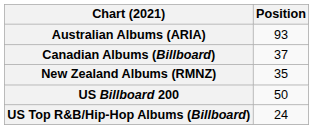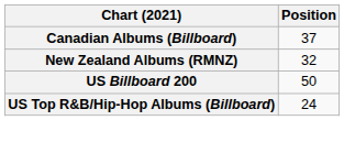 <table class="wikitable sortable plainrowheaders" style="text-align:center">
 <tr>
 <th scope="col">Chart (2021)</th>
 <th scope="col">Position</th>
-</tr>
-<tr>
-<th scope="row">Australian Albums (ARIA)</th>
-<td>93</td>
 </tr>
 <tr>
 <th scope="row">Canadian Albums (<em>Billboard</em>)</th>
 <td>37</td>
 </tr>
 <tr>
 <th scope="row">New Zealand Albums (RMNZ)</th>
-<td>35</td>
+<td>32</td>
 </tr>
 <tr>
 <th scope="row">US <em>Billboard</em> 200</th>
 <td>50</td>
 </tr>
 <tr>
 <th scope="row">US Top R&B/Hip-Hop Albums (<em>Billboard</em>)</th>
 <td>24</td>
 </tr>
 </table>
